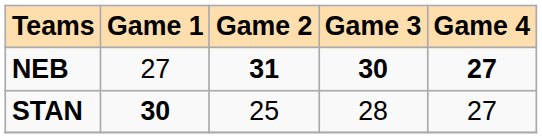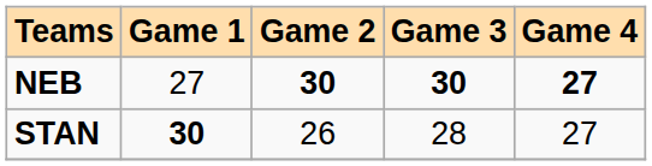 <table class="wikitable" align=right>
 <tr bgcolor=#ffdead align=center>
 <td colspan=1><strong>Teams</strong></td>
 <td colspan=1><strong>Game 1</strong></td>
 <td colspan=1><strong>Game 2</strong></td>
 <td colspan=1><strong>Game 3</strong></td>
 <td colspan=1><strong>Game 4</strong></td>
 </tr>
 <tr>
 <td><strong>NEB</strong></td>
 <td align=center>27</td>
-<td align=center><strong>31</strong></td>
+<td align=center><strong>30</strong></td>
 <td align=center><strong>30</strong></td>
 <td align=center><strong>27</strong></td>
 </tr>
 <tr>
 <td><strong>STAN</strong></td>
 <td align=center><strong>30</strong></td>
-<td align=center>25</td>
+<td align=center>26</td>
 <td align=center>28</td>
 <td align=center>27</td>
 </tr>
 <tr>
 </tr>
 </table>
